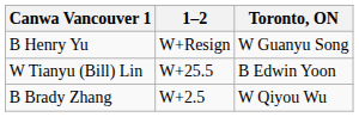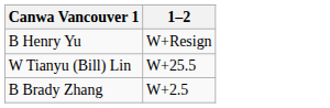 <table class="wikitable">
 <tr>
 <th>Canwa Vancouver 1</th>
 <th>1–2</th>
-<th>Toronto, ON</th>
 </tr>
 <tr>
 <td>B Henry Yu</td>
 <td>W+Resign</td>
-<td>W Guanyu Song</td>
 </tr>
 <tr>
 <td>W Tianyu (Bill) Lin</td>
 <td>W+25.5</td>
-<td>B Edwin Yoon</td>
 </tr>
 <tr>
 <td>B Brady Zhang</td>
 <td>W+2.5</td>
-<td>W Qiyou Wu</td>
 </tr>
 </table>
